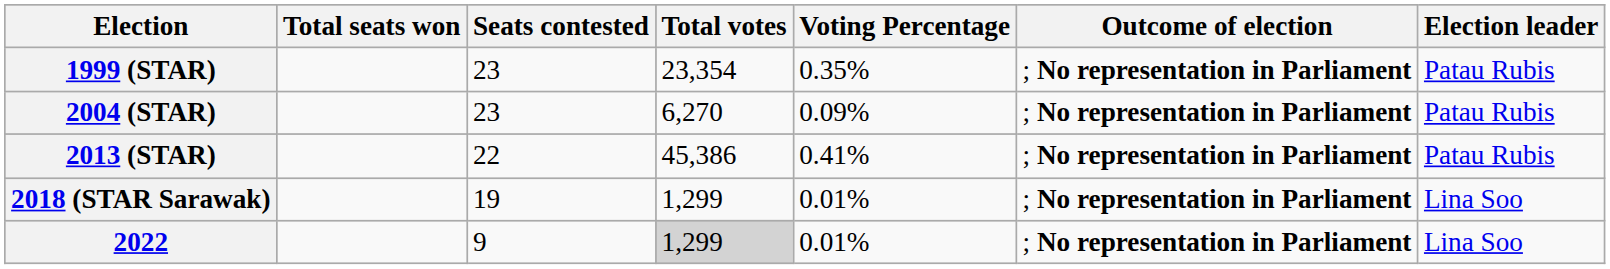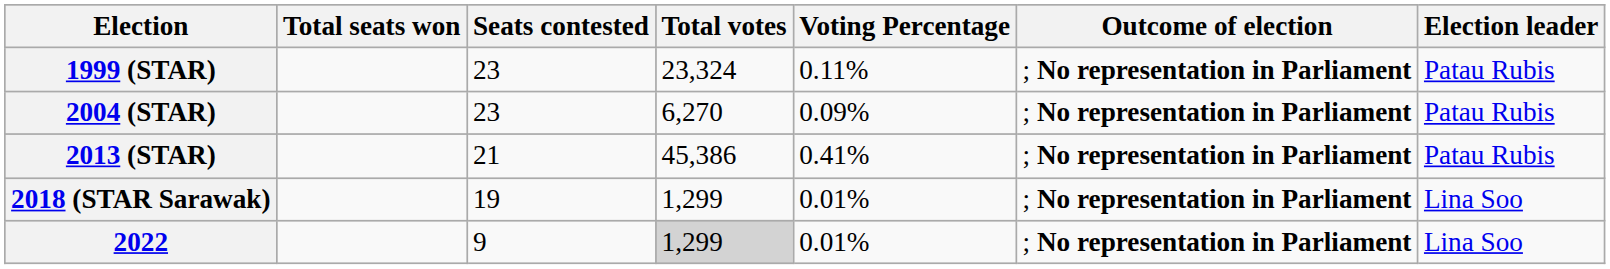 <table class="wikitable">
 <tr>
 <th>Election</th>
 <th>Total seats won</th>
 <th>Seats contested</th>
 <th>Total votes</th>
 <th>Voting Percentage</th>
 <th>Outcome of election</th>
 <th>Election leader</th>
 </tr>
 <tr>
 <th><a href='#'>1999</a> (STAR)</th>
 <td></td>
 <td>23</td>
-<td>23,354</td>
-<td>0.35%</td>
+<td>23,324</td>
+<td>0.11%</td>
 <td>; <strong>No representation in Parliament</strong></td>
 <td><a href='#'>Patau Rubis</a></td>
 </tr>
 <tr>
 <th><a href='#'>2004</a> (STAR)</th>
 <td></td>
 <td>23</td>
 <td>6,270</td>
 <td>0.09%</td>
 <td>; <strong>No representation in Parliament</strong></td>
 <td><a href='#'>Patau Rubis</a></td>
 </tr>
 <tr>
 <th><a href='#'>2013</a> (STAR)</th>
 <td></td>
-<td>22</td>
+<td>21</td>
 <td>45,386</td>
 <td>0.41%</td>
 <td>; <strong>No representation in Parliament</strong></td>
 <td><a href='#'>Patau Rubis</a></td>
 </tr>
 <tr>
 <th><a href='#'>2018</a> (STAR Sarawak)</th>
 <td></td>
 <td>19</td>
 <td>1,299</td>
 <td>0.01%</td>
 <td>; <strong>No representation in Parliament</strong></td>
 <td><a href='#'>Lina Soo</a></td>
 </tr>
 <tr>
 <th><a href='#'>2022</a></th>
 <td></td>
 <td>9</td>
 <td style="background: lightgrey;">1,299</td>
 <td>0.01%</td>
 <td>; <strong>No representation in Parliament</strong></td>
 <td><a href='#'>Lina Soo</a></td>
 </tr>
 </table>
